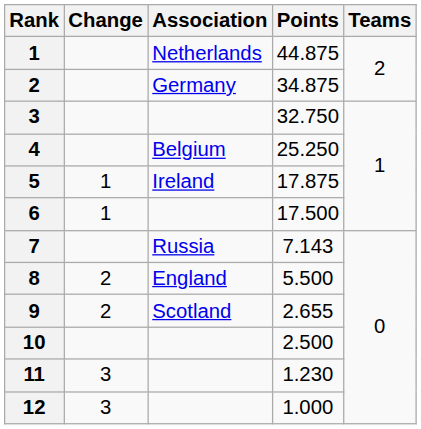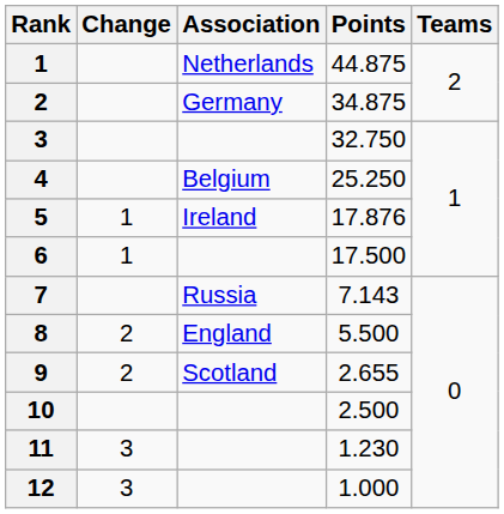 <table class = "wikitable" style = "text-align:center">
 <tr>
 <th>Rank</th>
 <th>Change</th>
 <th>Association</th>
 <th>Points</th>
 <th>Teams</th>
 </tr>
 <tr>
 <th>1</th>
 <td></td>
 <td align=left> <a href='#'>Netherlands</a></td>
 <td>44.875</td>
 <td rowspan=2>2</td>
 </tr>
 <tr>
 <th>2</th>
 <td></td>
 <td align=left> <a href='#'>Germany</a></td>
 <td>34.875</td>
 </tr>
 <tr>
 <th>3</th>
 <td></td>
 <td align=left></td>
 <td>32.750</td>
 <td rowspan=4>1</td>
 </tr>
 <tr>
 <th>4</th>
 <td></td>
 <td align=left> <a href='#'>Belgium</a></td>
 <td>25.250</td>
 </tr>
 <tr>
 <th>5</th>
 <td> 1</td>
 <td align=left> <a href='#'>Ireland</a></td>
-<td>17.875</td>
+<td>17.876</td>
 </tr>
 <tr>
 <th>6</th>
 <td> 1</td>
 <td align=left></td>
 <td>17.500</td>
 </tr>
 <tr>
 <th>7</th>
 <td></td>
 <td align=left> <a href='#'>Russia</a></td>
 <td>7.143</td>
 <td rowspan=6>0</td>
 </tr>
 <tr>
 <th>8</th>
 <td> 2</td>
 <td align=left> <a href='#'>England</a></td>
 <td>5.500</td>
 </tr>
 <tr>
 <th>9</th>
 <td> 2</td>
 <td align=left> <a href='#'>Scotland</a></td>
 <td>2.655</td>
 </tr>
 <tr>
 <th>10</th>
 <td></td>
 <td align=left></td>
 <td>2.500</td>
 </tr>
 <tr>
 <th>11</th>
 <td> 3</td>
 <td align=left></td>
 <td>1.230</td>
 </tr>
 <tr>
 <th>12</th>
 <td> 3</td>
 <td align=left></td>
 <td>1.000</td>
 </tr>
 </table>
